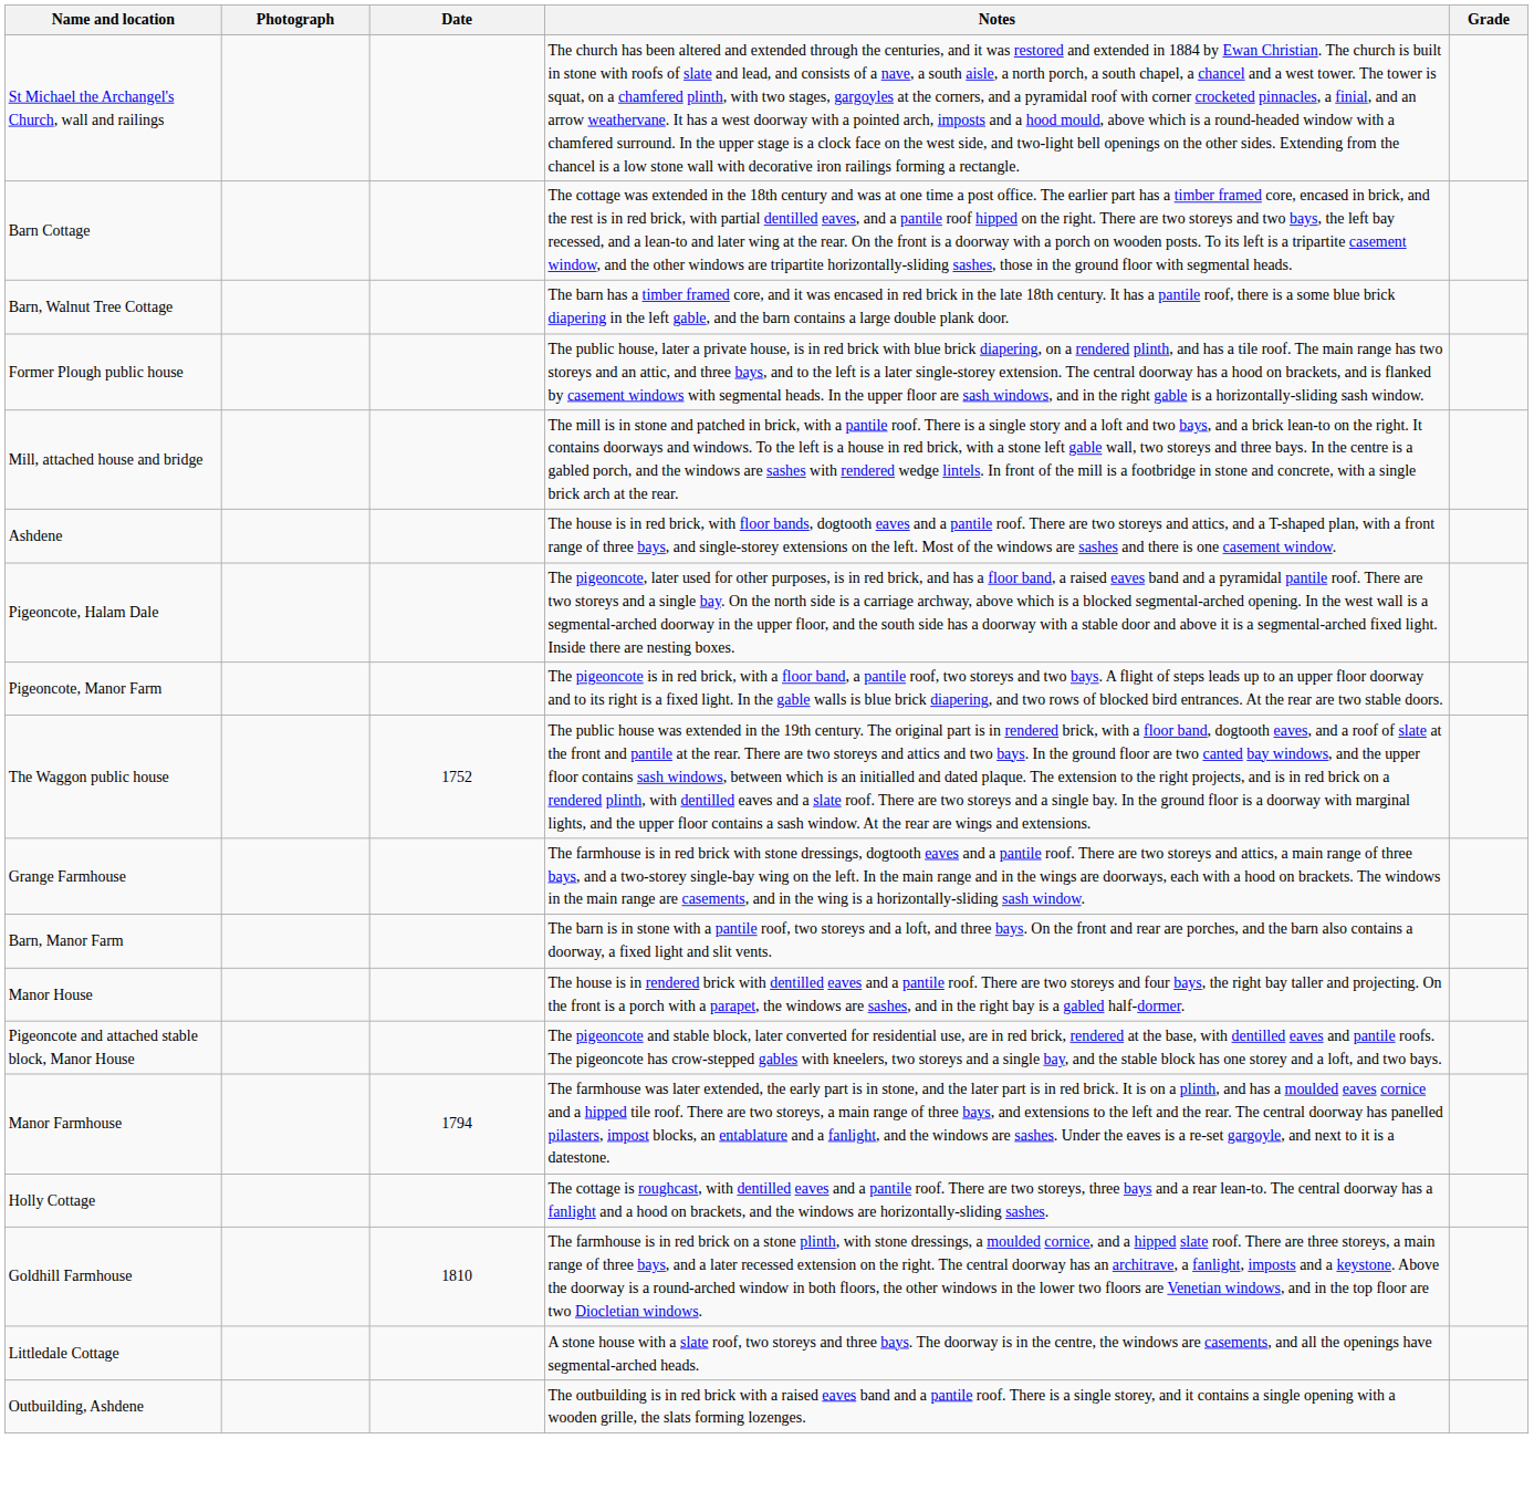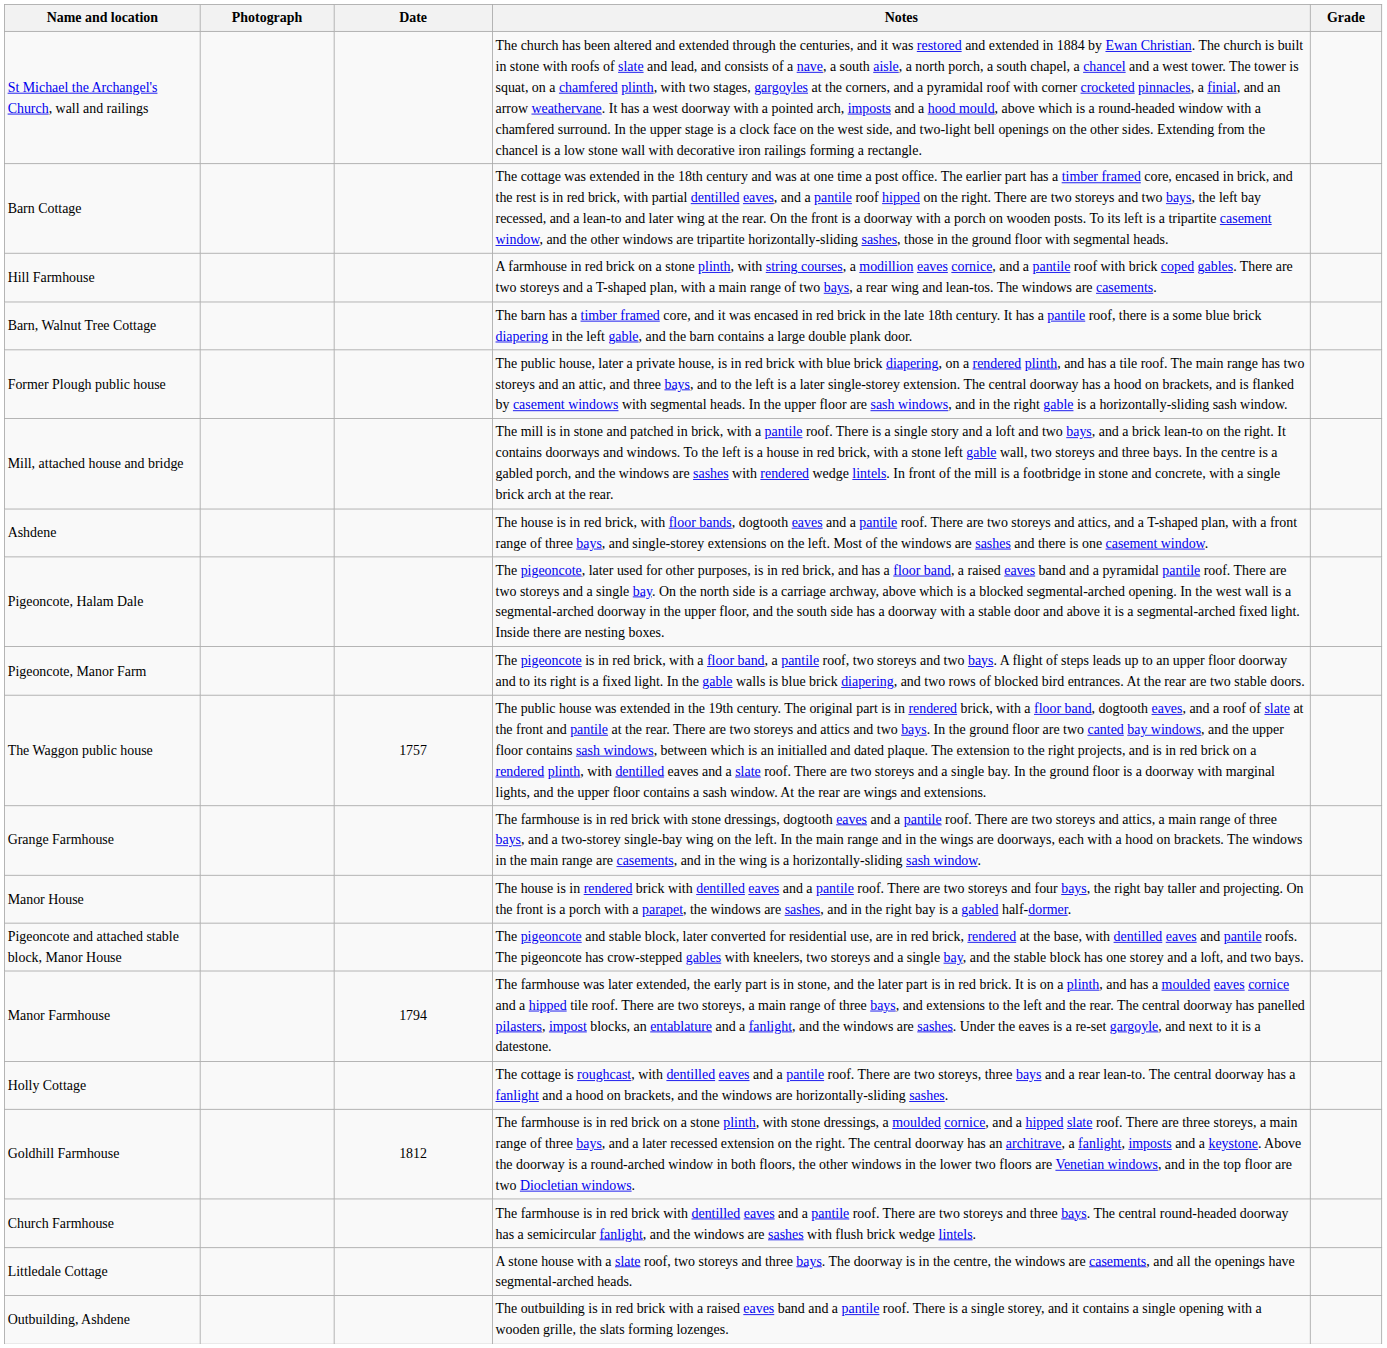 <table class="wikitable sortable plainrowheaders" style="width:100%; border:0px; text-align:left; line-height:150%">
 <tr>
 <th scope="col"  style="width:150px">Name and location</th>
 <th scope="col"  style="width:100px" class="unsortable">Photograph</th>
 <th scope="col"  style="width:120px">Date</th>
 <th scope="col"  style="width:650px" class="unsortable">Notes</th>
 <th scope="col"  style="width:50px">Grade</th>
 </tr>
 <tr>
 <td><a href='#'>St Michael the Archangel's Church</a>, wall and railings<br><small></small></td>
 <td></td>
 <td align="center"></td>
 <td>The church has been altered and extended through the centuries, and it was <a href='#'>restored</a> and extended in 1884 by <a href='#'>Ewan Christian</a>.  The church is built in stone with roofs of <a href='#'>slate</a> and lead, and consists of a <a href='#'>nave</a>, a south <a href='#'>aisle</a>, a north porch, a south chapel, a <a href='#'>chancel</a> and a west tower.  The tower is squat, on a <a href='#'>chamfered</a> <a href='#'>plinth</a>, with two stages, <a href='#'>gargoyles</a> at the corners, and a pyramidal roof with corner <a href='#'>crocketed</a> <a href='#'>pinnacles</a>, a <a href='#'>finial</a>, and an arrow <a href='#'>weathervane</a>.  It has a west doorway with a pointed arch, <a href='#'>imposts</a> and a <a href='#'>hood mould</a>, above which is a round-headed window with a chamfered surround.  In the upper stage is a clock face on the west side, and two-light bell openings on the other sides.  Extending from the chancel is a low stone wall with decorative iron railings forming a rectangle.</td>
 <td align="center" ></td>
 </tr>
 <tr>
 <td>Barn Cottage<br><small></small></td>
 <td></td>
 <td align="center"></td>
 <td>The cottage was extended in the 18th century and was at one time a post office.  The earlier part has a <a href='#'>timber framed</a> core, encased in brick, and the rest is in red brick, with partial <a href='#'>dentilled</a> <a href='#'>eaves</a>, and a <a href='#'>pantile</a> roof <a href='#'>hipped</a> on the right.  There are two storeys and two <a href='#'>bays</a>, the left bay recessed, and a lean-to and later wing at the rear.  On the front is a doorway with a porch on wooden posts.  To its left is a tripartite <a href='#'>casement window</a>, and the other windows are tripartite horizontally-sliding <a href='#'>sashes</a>, those in the ground floor with segmental heads.</td>
+<td align="center" ></td>
+</tr>
+<tr>
+<td>Hill Farmhouse<br><small></small></td>
+<td></td>
+<td align="center"></td>
+<td>A farmhouse in red brick on a stone <a href='#'>plinth</a>, with <a href='#'>string courses</a>, a <a href='#'>modillion</a> <a href='#'>eaves</a> <a href='#'>cornice</a>, and a <a href='#'>pantile</a> roof with brick <a href='#'>coped</a> <a href='#'>gables</a>.  There are two storeys and a T-shaped plan, with a main range of two <a href='#'>bays</a>, a rear wing and lean-tos.  The windows are <a href='#'>casements</a>.</td>
 <td align="center" ></td>
 </tr>
 <tr>
 <td>Barn, Walnut Tree Cottage<br><small></small></td>
 <td></td>
 <td align="center"></td>
 <td>The barn has a <a href='#'>timber framed</a> core, and it was encased in red brick in the late 18th century.  It has a <a href='#'>pantile</a> roof, there is a some blue brick <a href='#'>diapering</a> in the left <a href='#'>gable</a>, and the barn contains a large double plank door.</td>
 <td align="center" ></td>
 </tr>
 <tr>
 <td>Former Plough public house<br><small></small></td>
 <td></td>
 <td align="center"></td>
 <td>The public house, later a private house, is in red brick with blue brick <a href='#'>diapering</a>, on a <a href='#'>rendered</a> <a href='#'>plinth</a>, and has a tile roof.  The main range has two storeys and an attic, and three <a href='#'>bays</a>, and to the left is a later single-storey extension.  The central doorway has a hood on brackets, and is flanked by <a href='#'>casement windows</a> with segmental heads.  In the upper floor are <a href='#'>sash windows</a>, and in the right <a href='#'>gable</a> is a horizontally-sliding sash window.</td>
 <td align="center" ></td>
 </tr>
 <tr>
 <td>Mill, attached house and bridge<br><small></small></td>
 <td></td>
 <td align="center"></td>
 <td>The mill is in stone and patched in brick, with a <a href='#'>pantile</a> roof.  There is a single story and a loft and two <a href='#'>bays</a>, and a brick lean-to on the right.  It contains doorways and windows.  To the left is a house in red brick, with a stone left <a href='#'>gable</a> wall, two storeys and three bays.  In the centre is a gabled porch, and the windows are <a href='#'>sashes</a> with <a href='#'>rendered</a> wedge <a href='#'>lintels</a>.  In front of the mill is a footbridge in stone and concrete, with a single brick arch at the rear.</td>
 <td align="center" ></td>
 </tr>
 <tr>
 <td>Ashdene<br><small></small></td>
 <td></td>
 <td align="center"></td>
 <td>The house is in red brick, with <a href='#'>floor bands</a>, dogtooth <a href='#'>eaves</a> and a <a href='#'>pantile</a> roof.  There are two storeys and attics, and a T-shaped plan, with a front range of three <a href='#'>bays</a>, and single-storey extensions on the left.  Most of the windows are <a href='#'>sashes</a> and there is one <a href='#'>casement window</a>.</td>
 <td align="center" ></td>
 </tr>
 <tr>
 <td>Pigeoncote, Halam Dale<br><small></small></td>
 <td></td>
 <td align="center"></td>
 <td>The <a href='#'>pigeoncote</a>, later used for other purposes, is in red brick, and has a <a href='#'>floor band</a>, a raised <a href='#'>eaves</a> band and a pyramidal <a href='#'>pantile</a> roof.  There are two storeys and a single <a href='#'>bay</a>.  On the north side is a carriage archway, above which is a blocked segmental-arched opening.  In the west wall is a segmental-arched doorway in the upper floor, and the south side has a doorway with a stable door and above it is a segmental-arched fixed light.  Inside there are nesting boxes.</td>
 <td align="center" ></td>
 </tr>
 <tr>
 <td>Pigeoncote, Manor Farm<br><small></small></td>
 <td></td>
 <td align="center"></td>
 <td>The <a href='#'>pigeoncote</a> is in red brick, with a <a href='#'>floor band</a>, a <a href='#'>pantile</a> roof, two storeys and two <a href='#'>bays</a>.  A flight of steps leads up to an upper floor doorway and to its right is a fixed light.  In the <a href='#'>gable</a> walls is blue brick <a href='#'>diapering</a>, and two rows of blocked bird entrances.  At the rear are two stable doors.</td>
 <td align="center" ></td>
 </tr>
 <tr>
 <td>The Waggon public house<br><small></small></td>
 <td></td>
-<td align="center">1752</td>
+<td align="center">1757</td>
 <td>The public house was extended in the 19th century.  The original part is in <a href='#'>rendered</a> brick, with a <a href='#'>floor band</a>, dogtooth <a href='#'>eaves</a>, and a roof of <a href='#'>slate</a> at the front and <a href='#'>pantile</a> at the rear.  There are two storeys and attics and two <a href='#'>bays</a>.  In the ground floor are two <a href='#'>canted</a> <a href='#'>bay windows</a>, and the upper floor contains <a href='#'>sash windows</a>, between which is an initialled and dated plaque.  The extension to the right projects, and is in red brick on a <a href='#'>rendered</a> <a href='#'>plinth</a>, with <a href='#'>dentilled</a> eaves and a <a href='#'>slate</a> roof.  There are two storeys and a single bay.  In the ground floor is a doorway with marginal lights, and the upper floor contains a sash window.  At the rear are wings and extensions.</td>
 <td align="center" ></td>
 </tr>
 <tr>
 <td>Grange Farmhouse<br><small></small></td>
 <td></td>
 <td align="center"></td>
 <td>The farmhouse is in red brick with stone dressings, dogtooth <a href='#'>eaves</a> and a <a href='#'>pantile</a> roof.  There are two storeys and attics, a main range of three <a href='#'>bays</a>, and a two-storey single-bay wing on the left.  In the main range and in the wings are doorways, each with a hood on brackets.  The windows in the main range are <a href='#'>casements</a>, and in the wing is a horizontally-sliding <a href='#'>sash window</a>.</td>
-<td align="center" ></td>
-</tr>
-<tr>
-<td>Barn, Manor Farm<br><small></small></td>
-<td></td>
-<td align="center"></td>
-<td>The barn is in stone with a <a href='#'>pantile</a> roof, two storeys and a loft, and three <a href='#'>bays</a>.  On the front and rear are porches, and the barn also contains a doorway, a fixed light and slit vents.</td>
 <td align="center" ></td>
 </tr>
 <tr>
 <td>Manor House<br><small></small></td>
 <td></td>
 <td align="center"></td>
 <td>The house is in <a href='#'>rendered</a> brick with <a href='#'>dentilled</a> <a href='#'>eaves</a> and a <a href='#'>pantile</a> roof.  There are two storeys and four <a href='#'>bays</a>, the right bay taller and projecting.  On the front is a porch with a <a href='#'>parapet</a>, the windows are <a href='#'>sashes</a>, and in the right bay is a <a href='#'>gabled</a> half-<a href='#'>dormer</a>.</td>
 <td align="center" ></td>
 </tr>
 <tr>
 <td>Pigeoncote and attached stable block, Manor House<br><small></small></td>
 <td></td>
 <td align="center"></td>
 <td>The <a href='#'>pigeoncote</a> and stable block, later converted for residential use, are in red brick, <a href='#'>rendered</a> at the base, with <a href='#'>dentilled</a> <a href='#'>eaves</a> and <a href='#'>pantile</a> roofs.  The pigeoncote has crow-stepped <a href='#'>gables</a> with kneelers, two storeys and a single <a href='#'>bay</a>, and the stable block has one storey and a loft, and two bays.</td>
 <td align="center" ></td>
 </tr>
 <tr>
 <td>Manor Farmhouse<br><small></small></td>
 <td></td>
 <td align="center">1794</td>
 <td>The farmhouse was later extended, the early part is in stone, and the later part is in red brick.  It is on a <a href='#'>plinth</a>, and has a <a href='#'>moulded</a> <a href='#'>eaves</a> <a href='#'>cornice</a> and a <a href='#'>hipped</a> tile roof.  There are two storeys, a main range of three <a href='#'>bays</a>, and extensions to the left and the rear.  The central doorway has panelled <a href='#'>pilasters</a>, <a href='#'>impost</a> blocks, an <a href='#'>entablature</a> and a <a href='#'>fanlight</a>, and the windows are <a href='#'>sashes</a>.  Under the eaves is a re-set <a href='#'>gargoyle</a>, and next to it is a datestone.</td>
 <td align="center" ></td>
 </tr>
 <tr>
 <td>Holly Cottage<br><small></small></td>
 <td></td>
 <td align="center"></td>
 <td>The cottage is <a href='#'>roughcast</a>, with <a href='#'>dentilled</a> <a href='#'>eaves</a> and a <a href='#'>pantile</a> roof.  There are two storeys, three <a href='#'>bays</a> and a rear lean-to.  The central doorway has a <a href='#'>fanlight</a> and a hood on brackets, and the windows are horizontally-sliding <a href='#'>sashes</a>.</td>
 <td align="center" ></td>
 </tr>
 <tr>
 <td>Goldhill Farmhouse<br><small></small></td>
 <td></td>
-<td align="center">1810</td>
+<td align="center">1812</td>
 <td>The farmhouse is in red brick on a stone <a href='#'>plinth</a>, with stone dressings, a <a href='#'>moulded</a> <a href='#'>cornice</a>, and a <a href='#'>hipped</a> <a href='#'>slate</a> roof.  There are three storeys, a main range of three <a href='#'>bays</a>, and a later recessed extension on the right.  The central doorway has an <a href='#'>architrave</a>, a <a href='#'>fanlight</a>, <a href='#'>imposts</a> and a <a href='#'>keystone</a>.  Above the doorway is a round-arched window in both floors, the other windows in the lower two floors are <a href='#'>Venetian windows</a>, and in the top floor are two <a href='#'>Diocletian windows</a>.</td>
+<td align="center" ></td>
+</tr>
+<tr>
+<td>Church Farmhouse<br><small></small></td>
+<td></td>
+<td align="center"></td>
+<td>The farmhouse is in red brick with <a href='#'>dentilled</a> <a href='#'>eaves</a> and a <a href='#'>pantile</a> roof.  There are two storeys and three <a href='#'>bays</a>.  The central round-headed doorway has a semicircular <a href='#'>fanlight</a>, and the windows are <a href='#'>sashes</a> with flush brick wedge <a href='#'>lintels</a>.</td>
 <td align="center" ></td>
 </tr>
 <tr>
 <td>Littledale Cottage<br><small></small></td>
 <td></td>
 <td align="center"></td>
 <td>A stone house with a <a href='#'>slate</a> roof, two storeys and three <a href='#'>bays</a>.  The doorway is in the centre, the windows are <a href='#'>casements</a>, and all the openings have segmental-arched heads.</td>
 <td align="center" ></td>
 </tr>
 <tr>
 <td>Outbuilding, Ashdene<br><small></small></td>
 <td></td>
 <td align="center"></td>
 <td>The outbuilding is in red brick with a raised <a href='#'>eaves</a> band and a <a href='#'>pantile</a> roof.  There is a single storey, and it contains a single opening with a wooden grille, the slats forming lozenges.</td>
 <td align="center" ></td>
 </tr>
 <tr>
 </tr>
 </table>
